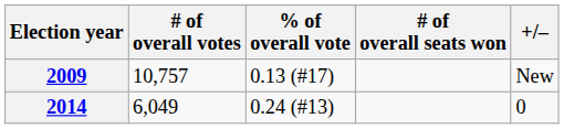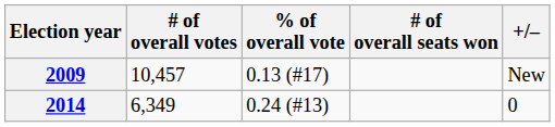 <table class=wikitable>
 <tr>
 <th>Election year</th>
 <th># of<br>overall votes</th>
 <th>% of<br>overall vote</th>
 <th># of<br>overall seats won</th>
 <th>+/–</th>
 </tr>
 <tr>
 <th><a href='#'>2009</a></th>
-<td>10,757</td>
+<td>10,457</td>
 <td>0.13 (#17)</td>
 <td></td>
 <td>New</td>
 </tr>
 <tr>
 <th><a href='#'>2014</a></th>
-<td>6,049</td>
+<td>6,349</td>
 <td>0.24 (#13)</td>
 <td></td>
 <td> 0</td>
 </tr>
 </table>
